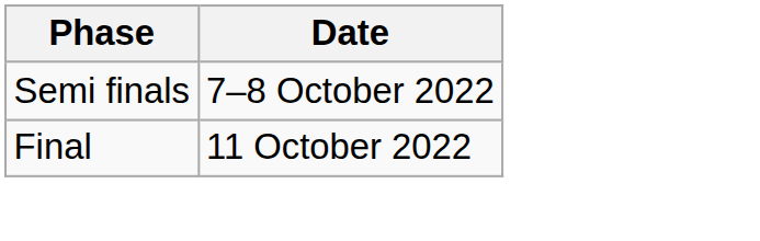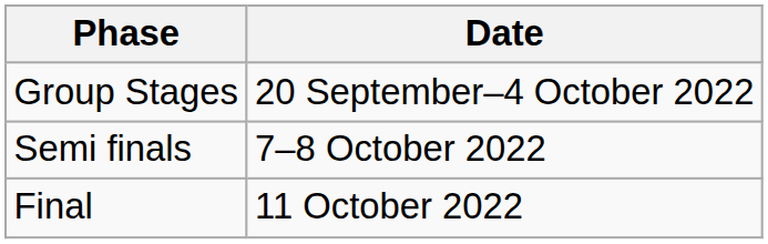 <table class="wikitable" style="text-align:center;">
 <tr>
 <th>Phase</th>
 <th>Date</th>
+</tr>
+<tr>
+<td align="left">Group Stages</td>
+<td align="left">20 September–4 October 2022</td>
 </tr>
 <tr>
 <td align="left">Semi finals</td>
 <td align="left">7–8 October 2022</td>
 </tr>
 <tr>
 <td align="left">Final</td>
 <td align="left">11 October 2022</td>
 </tr>
 </table>
